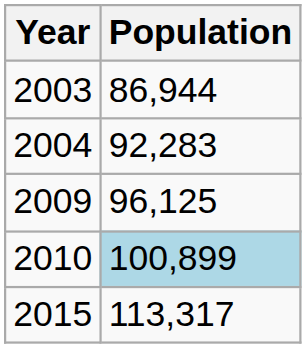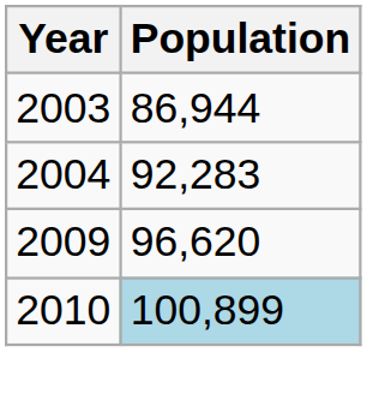 <table class="wikitable">
 <tr>
 <th>Year</th>
 <th>Population</th>
 </tr>
 <tr>
 <td>2003</td>
 <td>86,944</td>
 </tr>
 <tr>
 <td>2004</td>
 <td>92,283</td>
 </tr>
 <tr>
 <td>2009</td>
-<td>96,125</td>
+<td>96,620</td>
 </tr>
 <tr>
 <td>2010</td>
 <td style="background: lightblue;">100,899</td>
 </tr>
-<tr>
-<td>2015</td>
-<td>113,317</td>
-</tr>
 </table>
